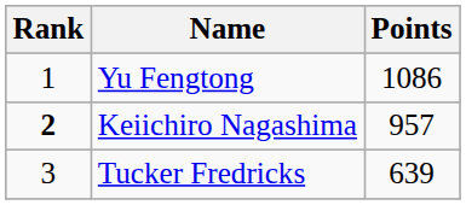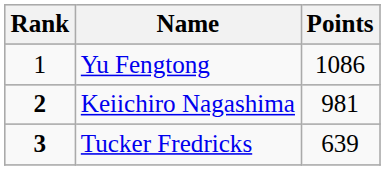 <table class="wikitable" border="1">
 <tr>
 <th width=30>Rank</th>
 <th>Name</th>
 <th width=25>Points</th>
 </tr>
 <tr>
 <td align=center>1</td>
 <td> <a href='#'>Yu Fengtong</a></td>
 <td align=center>1086</td>
 </tr>
 <tr>
 <td align=center><strong>2</strong></td>
 <td> <a href='#'>Keiichiro Nagashima</a></td>
-<td align=center>957</td>
+<td align=center>981</td>
 </tr>
 <tr>
-<td align=center>3</td>
+<td align=center><strong>3</strong></td>
 <td> <a href='#'>Tucker Fredricks</a></td>
 <td align=center>639</td>
 </tr>
 </table>
